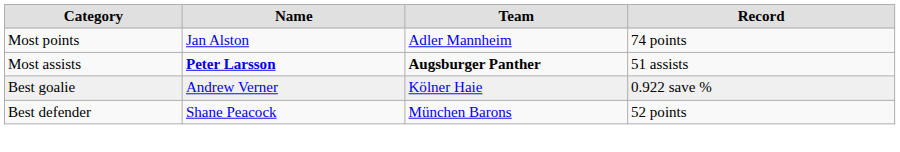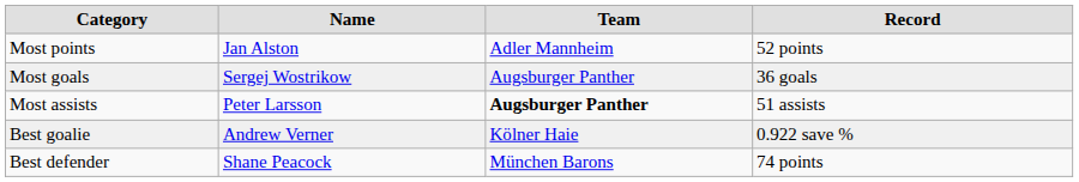 <table class="wikitable"  style="border:gray solid 1px; width:75%;">
 <tr style="text-align:center; background:#e0e0e0; font-weight:bold;">
 <td style="width:20%;">Category</td>
 <td style="width:25%;">Name</td>
 <td style="width:25%;">Team</td>
 <td style="width:30%;">Record</td>
 </tr>
 <tr>
 <td>Most points</td>
 <td> <a href='#'>Jan Alston</a></td>
 <td><a href='#'>Adler Mannheim</a></td>
-<td>74 points</td>
+<td>52 points</td>
+</tr>
+<tr style="background:#f0f0f0;">
+<td>Most goals</td>
+<td> <a href='#'>Sergej Wostrikow</a></td>
+<td><a href='#'>Augsburger Panther</a></td>
+<td>36 goals</td>
 </tr>
 <tr>
 <td>Most assists</td>
-<td><strong> <a href='#'>Peter Larsson</a></strong></td>
+<td> <a href='#'>Peter Larsson</a></td>
 <td><strong>Augsburger Panther</strong></td>
 <td>51 assists</td>
 </tr>
 <tr style="background:#f0f0f0;">
 <td>Best goalie</td>
 <td> <a href='#'>Andrew Verner</a></td>
 <td><a href='#'>Kölner Haie</a></td>
 <td>0.922 save %</td>
 </tr>
 <tr>
 <td>Best defender</td>
 <td>  <a href='#'>Shane Peacock</a></td>
 <td><a href='#'>München Barons</a></td>
-<td>52 points</td>
+<td>74 points</td>
 </tr>
 </table>
